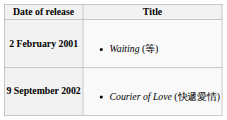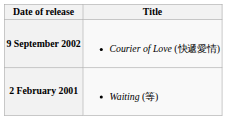 <table class="wikitable sortable">
 <tr>
 <th align="center">Date of release</th>
 <th align="left">Title</th>
 </tr>
 <tr>
+<th align="left">9 September 2002</th>
+<td align="left"><br><ul><li><em>Courier of Love</em> (快遞愛情)</li></ul></td>
+</tr>
+<tr>
 <th align="left">2 February 2001</th>
 <td align="left"><br><ul><li><em>Waiting</em> (等)</li></ul></td>
 </tr>
-<tr>
-<th align="left">9 September 2002</th>
-<td align="left"><br><ul><li><em>Courier of Love</em> (快遞愛情)</li></ul></td>
-</tr>
 </table>
